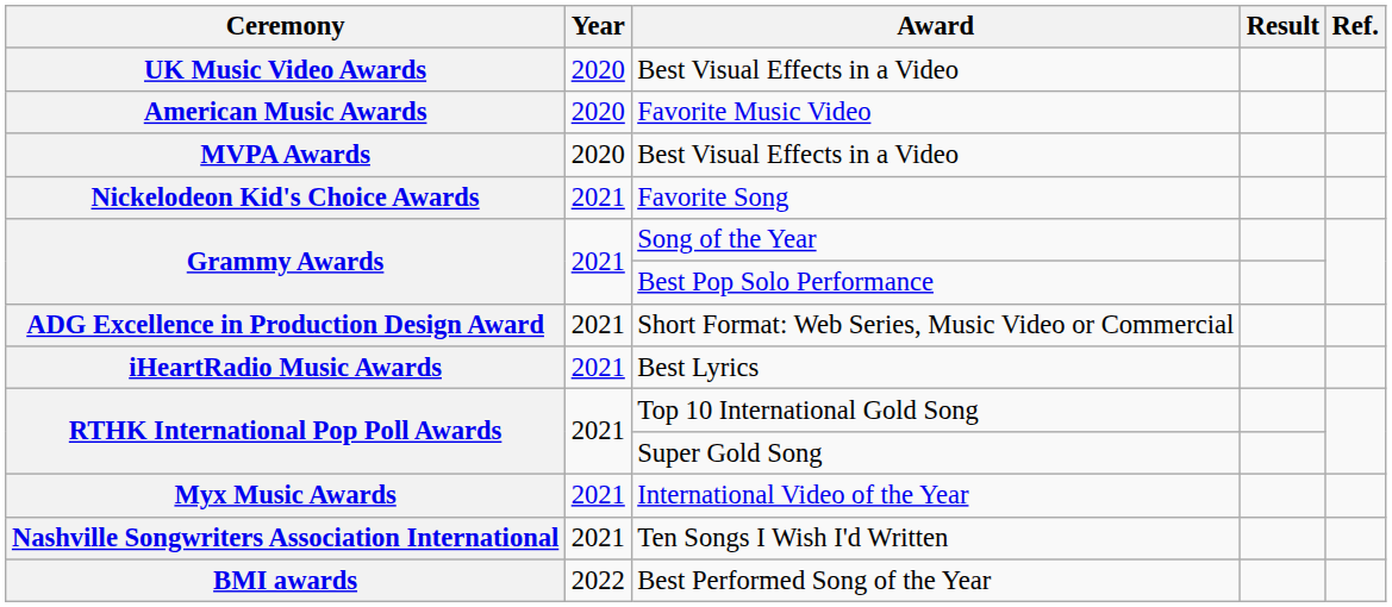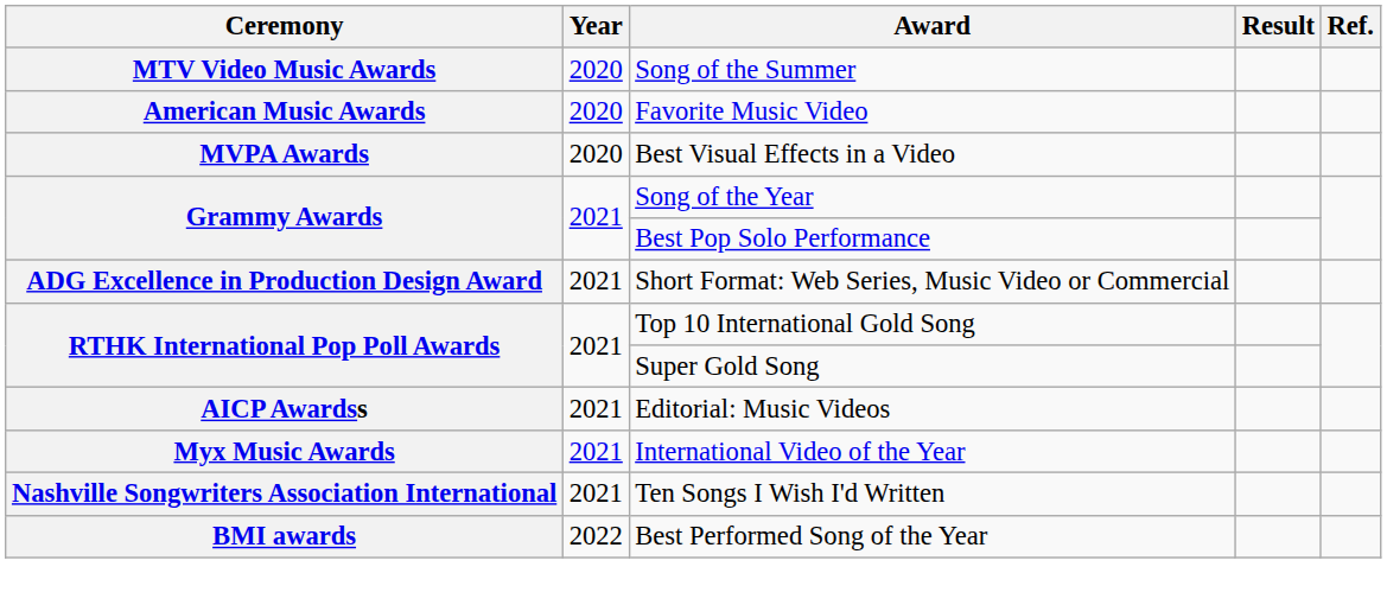 <table class="wikitable sortable plainrowheaders">
 <tr>
 <th scope="col">Ceremony</th>
 <th scope="col">Year</th>
 <th scope="col">Award</th>
 <th scope="col">Result</th>
 <th scope="col">Ref.</th>
 </tr>
 <tr>
-<th scope="row"><a href='#'>UK Music Video Awards</a></th>
+<th scope="row"><a href='#'>MTV Video Music Awards</a></th>
 <td><a href='#'>2020</a></td>
-<td>Best Visual Effects in a Video</td>
+<td><a href='#'>Song of the Summer</a></td>
 <td></td>
 <td></td>
 </tr>
 <tr>
 <th scope="row"><a href='#'>American Music Awards</a></th>
 <td><a href='#'>2020</a></td>
 <td><a href='#'>Favorite Music Video</a></td>
 <td></td>
 <td></td>
 </tr>
 <tr>
 <th scope="row"><a href='#'>MVPA Awards</a></th>
 <td>2020</td>
 <td>Best Visual Effects in a Video</td>
-<td></td>
-<td></td>
-</tr>
-<tr>
-<th scope="row"><a href='#'>Nickelodeon Kid's Choice Awards</a></th>
-<td><a href='#'>2021</a></td>
-<td><a href='#'>Favorite Song</a></td>
 <td></td>
 <td></td>
 </tr>
 <tr>
 <th rowspan="2" scope="row"><a href='#'>Grammy Awards</a></th>
 <td rowspan="2"><a href='#'>2021</a></td>
 <td><a href='#'>Song of the Year</a></td>
 <td></td>
 <td rowspan="2"></td>
 </tr>
 <tr>
 <td><a href='#'>Best Pop Solo Performance</a></td>
 <td></td>
 </tr>
 <tr>
 <th scope="row"><a href='#'>ADG Excellence in Production Design Award</a></th>
 <td>2021</td>
 <td>Short Format: Web Series, Music Video or Commercial</td>
 <td></td>
 <td></td>
 </tr>
 <tr>
-<th scope="row"><a href='#'>iHeartRadio Music Awards</a></th>
-<td><a href='#'>2021</a></td>
-<td>Best Lyrics</td>
-<td></td>
-<td></td>
-</tr>
-<tr>
 <th scope="row" rowspan="2"><a href='#'>RTHK International Pop Poll Awards</a></th>
 <td rowspan="2">2021</td>
 <td>Top 10 International Gold Song</td>
 <td></td>
 <td rowspan="2"></td>
 </tr>
 <tr>
 <td>Super Gold Song</td>
+<td></td>
+</tr>
+<tr>
+<th scope="row"><a href='#'>AICP Awards</a>s</th>
+<td>2021</td>
+<td>Editorial: Music Videos</td>
+<td></td>
 <td></td>
 </tr>
 <tr>
 <th scope="row"><a href='#'>Myx Music Awards</a></th>
 <td><a href='#'>2021</a></td>
 <td><a href='#'>International Video of the Year</a></td>
 <td></td>
 <td></td>
 </tr>
 <tr>
 <th scope="row"><a href='#'>Nashville Songwriters Association International</a></th>
 <td>2021</td>
 <td>Ten Songs I Wish I'd Written</td>
 <td></td>
 <td></td>
 </tr>
 <tr>
 <th scope="row"><a href='#'>BMI awards</a></th>
 <td>2022</td>
 <td>Best Performed Song of the Year</td>
 <td></td>
 <td></td>
 </tr>
 </table>
